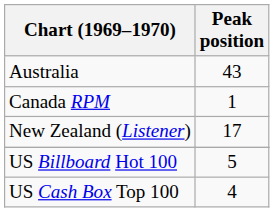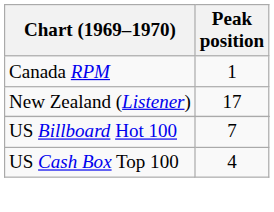 <table class="wikitable sortable">
 <tr>
 <th>Chart (1969–1970)</th>
 <th>Peak<br>position</th>
-</tr>
-<tr>
-<td>Australia</td>
-<td style="text-align:center;">43</td>
 </tr>
 <tr>
 <td align="left">Canada <a href='#'><em>RPM</em></a></td>
 <td style="text-align:center;">1</td>
 </tr>
 <tr>
 <td align="left">New Zealand (<em><a href='#'>Listener</a></em>)</td>
 <td style="text-align:center;">17</td>
 </tr>
 <tr>
 </tr>
 <tr>
 <td align="left">US <em><a href='#'>Billboard</a></em> <a href='#'>Hot 100</a></td>
-<td style="text-align:center;">5</td>
+<td style="text-align:center;">7</td>
 </tr>
 <tr>
 <td align="left">US <em><a href='#'>Cash Box</a></em> Top 100</td>
 <td style="text-align:center;">4</td>
 </tr>
 </table>
